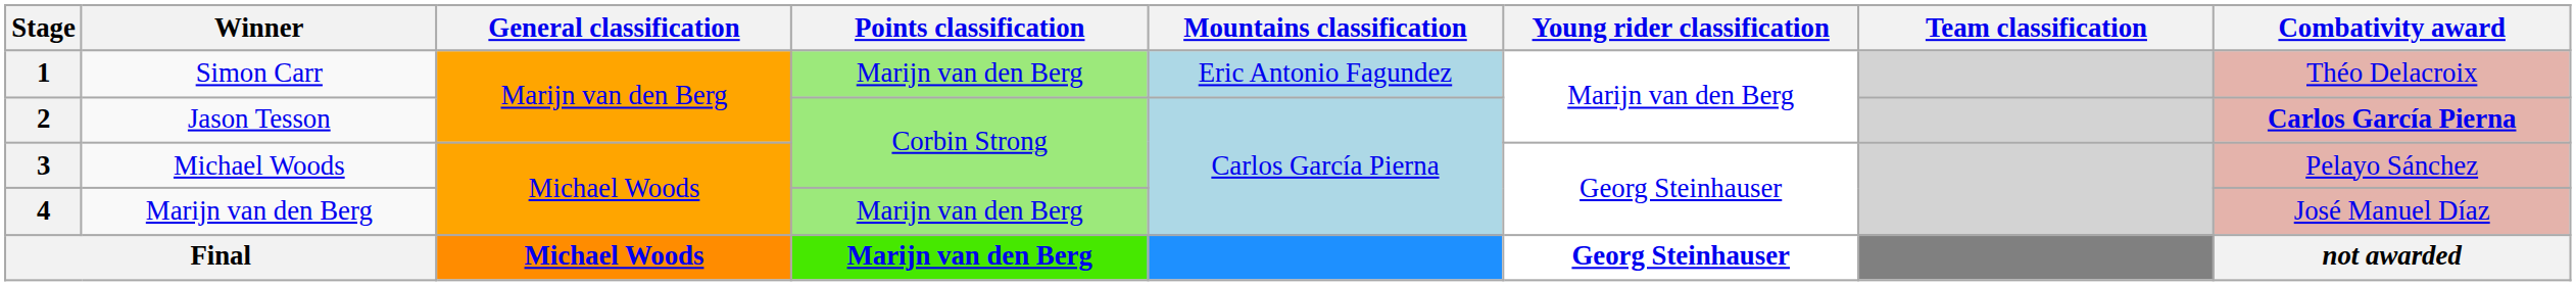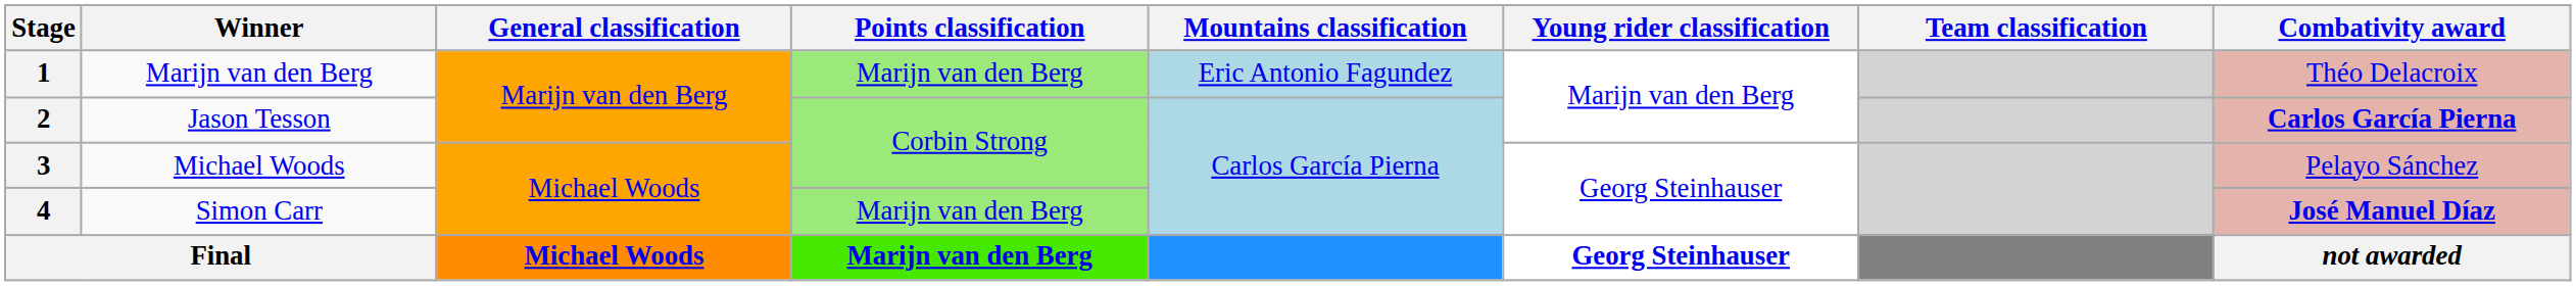 <table class="wikitable" style="text-align: center; font-size: smaller;">
 <tr>
 <th style="width:2%;">Stage</th>
 <th style="width:14%;">Winner</th>
 <th style="width:14%;"><a href='#'>General classification</a><br></th>
 <th style="width:14%;"><a href='#'>Points classification</a><br></th>
 <th style="width:14%;"><a href='#'>Mountains classification</a><br></th>
 <th style="width:14%;"><a href='#'>Young rider classification</a><br></th>
 <th style="width:14%;"><a href='#'>Team classification</a></th>
 <th style="width:14%;"><a href='#'>Combativity award</a></th>
 </tr>
 <tr>
 <th>1</th>
-<td><a href='#'>Simon Carr</a></td>
+<td><a href='#'>Marijn van den Berg</a></td>
 <td style="background:#FFA500;" rowspan=2><a href='#'>Marijn van den Berg</a></td>
 <td style="background:#9CE97B;"><a href='#'>Marijn van den Berg</a></td>
 <td style="background:lightblue;"><a href='#'>Eric Antonio Fagundez</a></td>
 <td style="background:white;" rowspan=2><a href='#'>Marijn van den Berg</a></td>
 <td style="background:lightgrey;"></td>
 <td style="background:#E4B3AB;"><a href='#'>Théo Delacroix</a></td>
 </tr>
 <tr>
 <th>2</th>
 <td><a href='#'>Jason Tesson</a></td>
 <td style="background:#9CE97B;" rowspan=2><a href='#'>Corbin Strong</a></td>
 <td style="background:lightblue;" rowspan=3><a href='#'>Carlos García Pierna</a></td>
 <td style="background:lightgrey;"></td>
 <td style="background:#E4B3AB;"><strong><a href='#'>Carlos García Pierna</a></strong></td>
 </tr>
 <tr>
 <th>3</th>
 <td><a href='#'>Michael Woods</a></td>
 <td style="background:#FFA500;" rowspan=2><a href='#'>Michael Woods</a></td>
 <td style="background:white;" rowspan=2><a href='#'>Georg Steinhauser</a></td>
 <td style="background:lightgrey;" rowspan=2></td>
 <td style="background:#E4B3AB;"><a href='#'>Pelayo Sánchez</a></td>
 </tr>
 <tr>
 <th>4</th>
-<td><a href='#'>Marijn van den Berg</a></td>
+<td><a href='#'>Simon Carr</a></td>
 <td style="background:#9CE97B;"><a href='#'>Marijn van den Berg</a></td>
-<td style="background:#E4B3AB;"><a href='#'>José Manuel Díaz</a></td>
+<td style="background:#E4B3AB;"><strong><a href='#'>José Manuel Díaz</a></strong></td>
 </tr>
 <tr>
 <th colspan="2">Final</th>
 <th style="background:#FF8C00;"><a href='#'>Michael Woods</a></th>
 <th style="background:#46E800;"><a href='#'>Marijn van den Berg</a></th>
 <th style="background:dodgerblue;"></th>
 <th style="background:white"><a href='#'>Georg Steinhauser</a></th>
 <th style="background:grey;"></th>
 <th><em>not awarded</em></th>
 </tr>
 </table>
